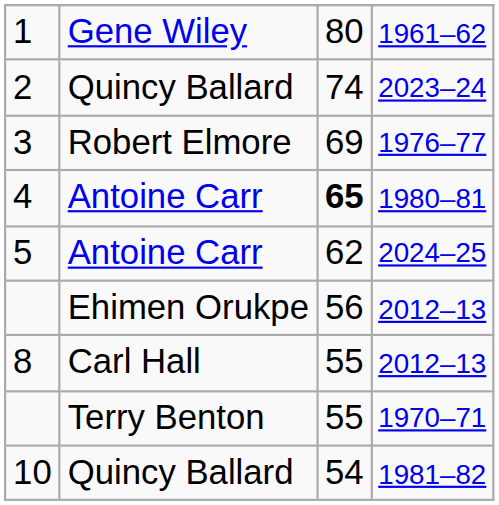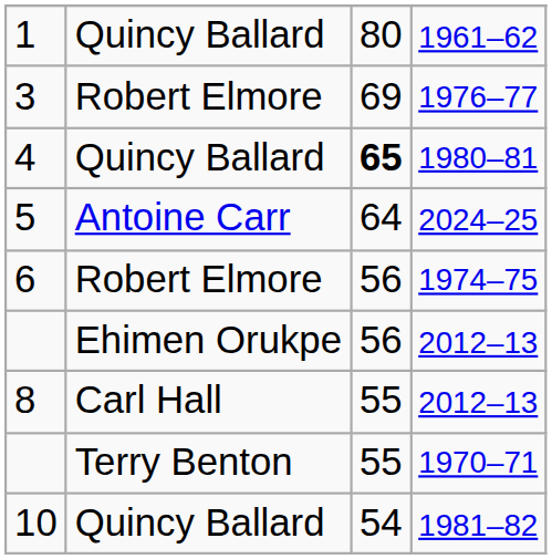 <table class="wikitable">
 <tr>
 </tr>
 <tr>
 <td>1</td>
-<td><a href='#'>Gene Wiley</a></td>
+<td>Quincy Ballard</td>
 <td>80</td>
 <td style="font-size:80%;"><a href='#'>1961–62</a></td>
-</tr>
-<tr>
-<td>2</td>
-<td>Quincy Ballard</td>
-<td>74</td>
-<td style="font-size:80%;"><a href='#'>2023–24</a></td>
 </tr>
 <tr>
 <td>3</td>
 <td>Robert Elmore</td>
 <td>69</td>
 <td style="font-size:80%;"><a href='#'>1976–77</a></td>
 </tr>
 <tr>
 <td>4</td>
-<td><a href='#'>Antoine Carr</a></td>
+<td>Quincy Ballard</td>
 <td><strong>65</strong></td>
 <td style="font-size:80%;"><a href='#'>1980–81</a></td>
 </tr>
 <tr>
 <td>5</td>
 <td><a href='#'>Antoine Carr</a></td>
-<td>62</td>
+<td>64</td>
 <td style="font-size:80%;"><a href='#'>2024–25</a></td>
+</tr>
+<tr>
+<td>6</td>
+<td>Robert Elmore</td>
+<td>56</td>
+<td style="font-size:80%;"><a href='#'>1974–75</a></td>
 </tr>
 <tr>
 <td></td>
 <td>Ehimen Orukpe</td>
 <td>56</td>
 <td style="font-size:80%;"><a href='#'>2012–13</a></td>
 </tr>
 <tr>
 <td>8</td>
 <td>Carl Hall</td>
 <td>55</td>
 <td style="font-size:80%;"><a href='#'>2012–13</a></td>
 </tr>
 <tr>
 <td></td>
 <td>Terry Benton</td>
 <td>55</td>
 <td style="font-size:80%;"><a href='#'>1970–71</a></td>
 </tr>
 <tr>
 <td>10</td>
 <td>Quincy Ballard</td>
 <td>54</td>
 <td style="font-size:80%;"><a href='#'>1981–82</a></td>
 </tr>
 </table>
